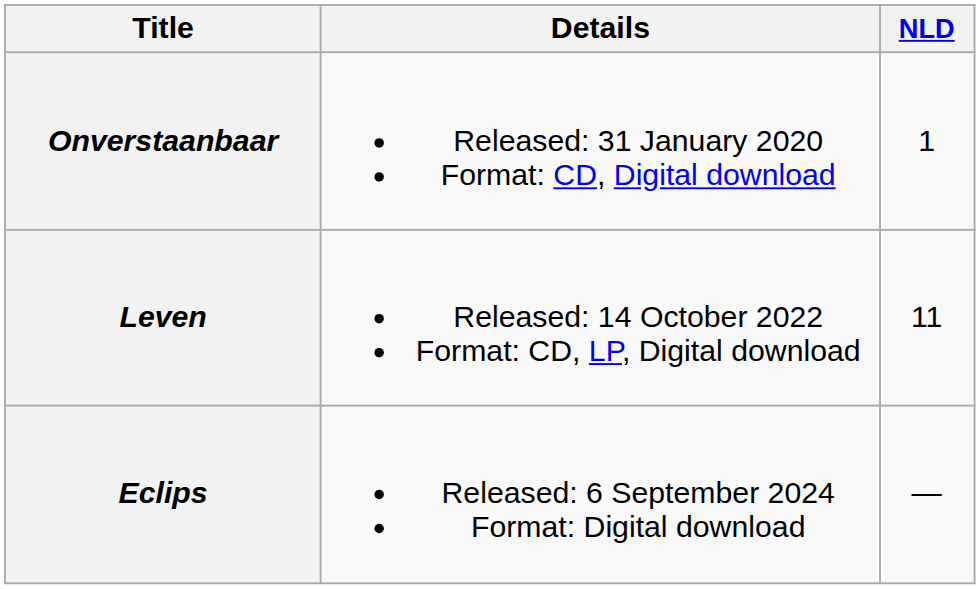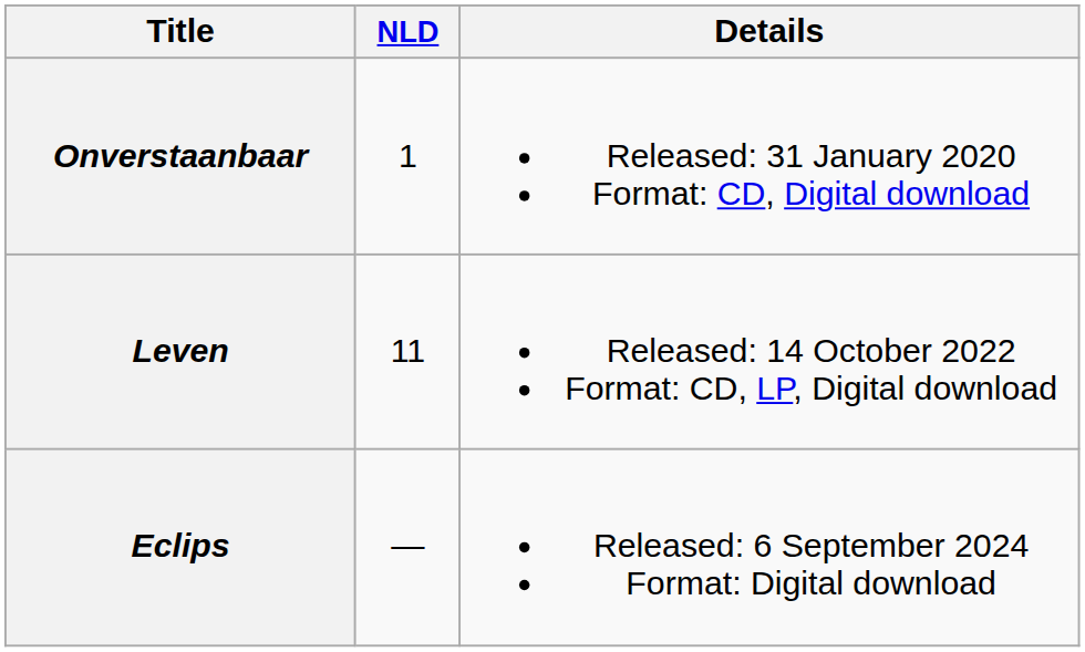 <table class="wikitable plainrowheaders" style="text-align:center;">
 <tr>
 <th scope="col" style="width:10em;">Title</th>
+<th scope="col" style="width:3em;font-size:90%;"><a href='#'>NLD</a><br></th>
 <th scope="col" style="width:18em;">Details</th>
-<th scope="col" style="width:3em;font-size:90%;"><a href='#'>NLD</a><br></th>
 </tr>
 <tr>
 <th scope="row"><em>Onverstaanbaar</em></th>
+<td>1</td>
 <td><br><ul><li>Released: 31 January 2020</li><li>Format: <a href='#'>CD</a>, <a href='#'>Digital download</a></li></ul></td>
-<td>1</td>
 </tr>
 <tr>
 <th scope="row"><em>Leven</em></th>
+<td>11</td>
 <td><br><ul><li>Released: 14 October 2022</li><li>Format: CD, <a href='#'>LP</a>, Digital download</li></ul></td>
-<td>11</td>
 </tr>
 <tr>
 <th scope="row"><em>Eclips</em></th>
+<td>—</td>
 <td><br><ul><li>Released: 6 September 2024</li><li>Format: Digital download</li></ul></td>
-<td>—</td>
 </tr>
 </table>
